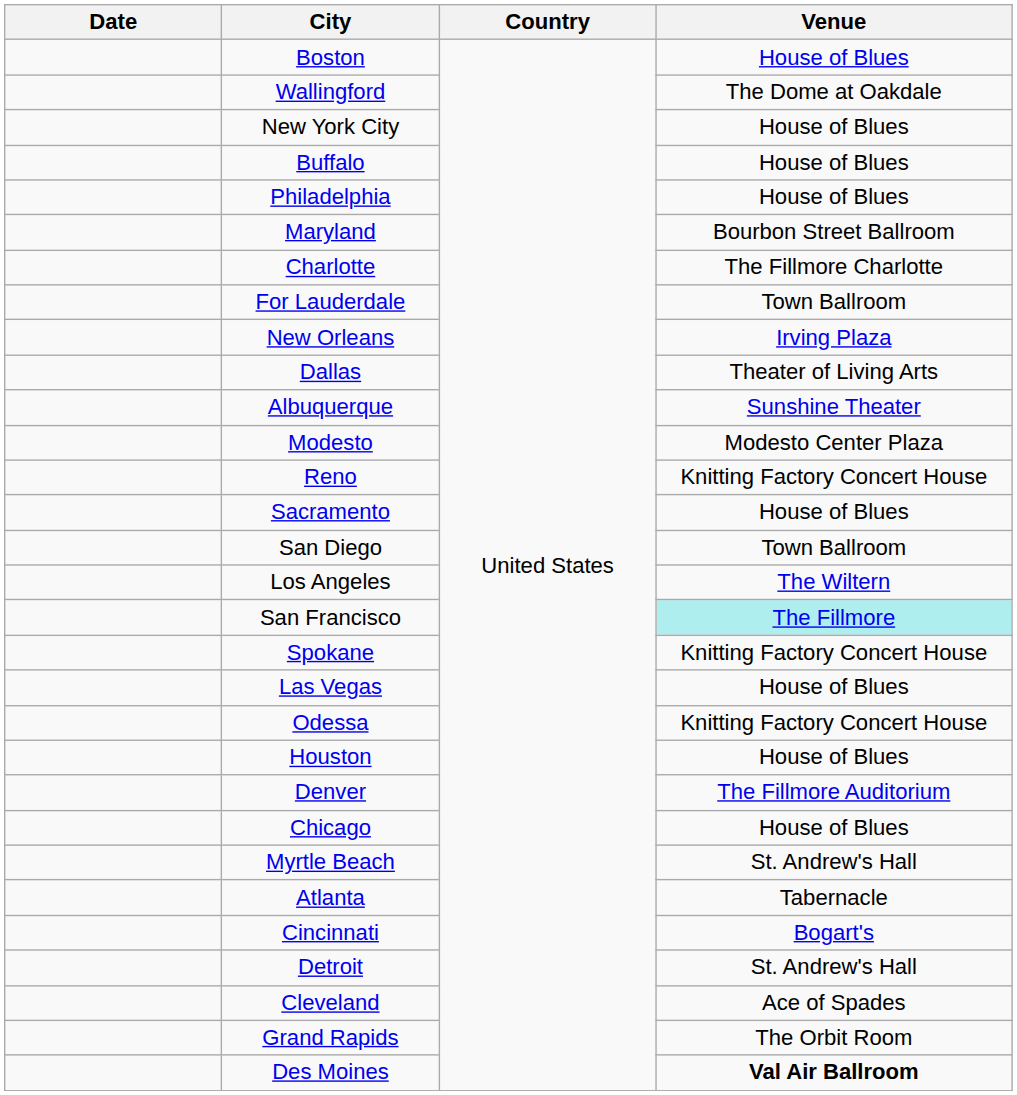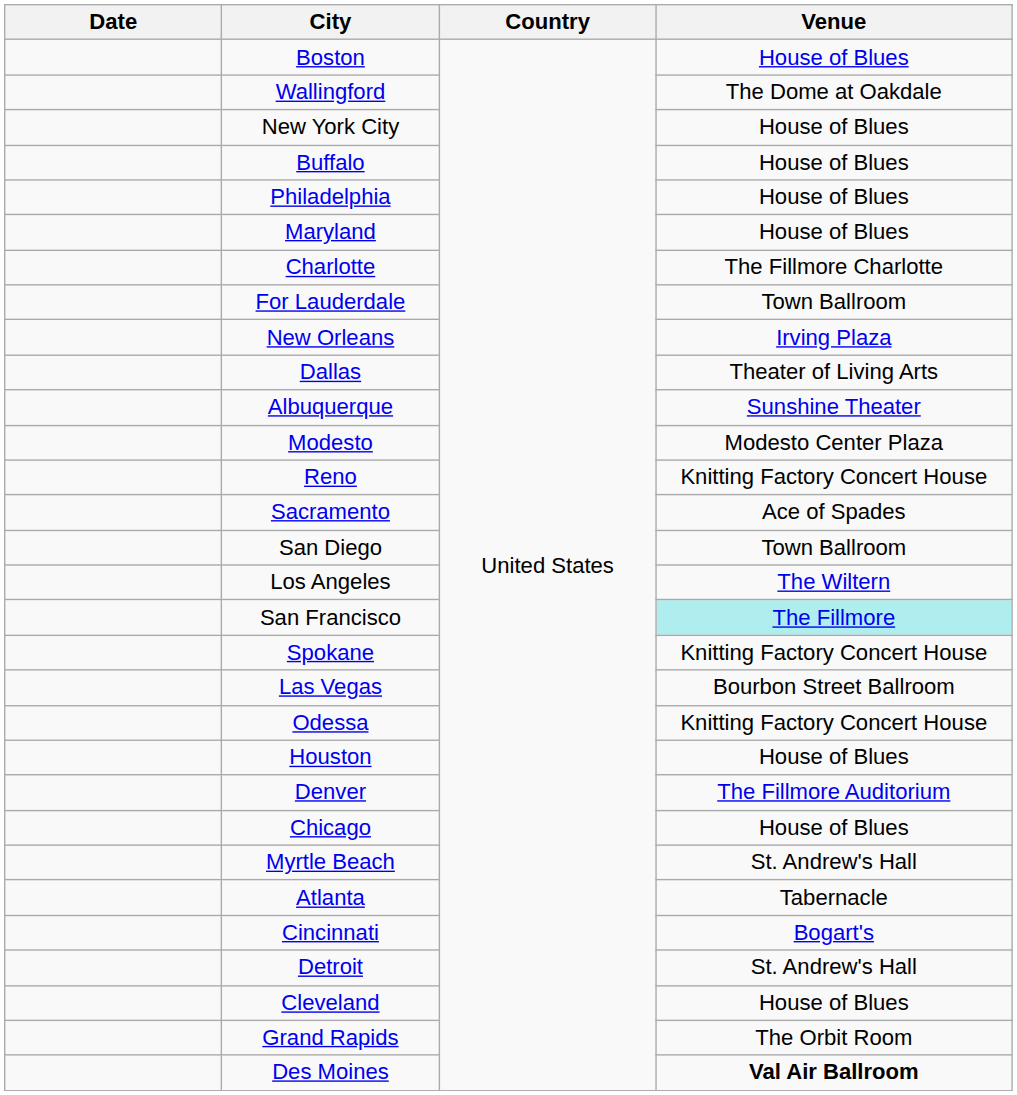 <table class="wikitable" style="text-align:center;">
 <tr>
 <th width="150">Date</th>
 <th width="150">City</th>
 <th width="150">Country</th>
 <th width="250">Venue</th>
 </tr>
 <tr>
 <td></td>
 <td><a href='#'>Boston</a></td>
 <td rowspan="30">United States</td>
 <td><a href='#'>House of Blues</a></td>
 </tr>
 <tr>
 <td></td>
 <td><a href='#'>Wallingford</a></td>
 <td>The Dome at Oakdale</td>
 </tr>
 <tr>
 <td></td>
 <td>New York City</td>
 <td>House of Blues</td>
 </tr>
 <tr>
 <td></td>
 <td><a href='#'>Buffalo</a></td>
 <td>House of Blues</td>
 </tr>
 <tr>
 <td></td>
 <td><a href='#'>Philadelphia</a></td>
 <td>House of Blues</td>
 </tr>
 <tr>
 <td></td>
 <td><a href='#'>Maryland</a></td>
-<td>Bourbon Street Ballroom</td>
+<td>House of Blues</td>
 </tr>
 <tr>
 <td></td>
 <td><a href='#'>Charlotte</a></td>
 <td>The Fillmore Charlotte</td>
 </tr>
 <tr>
 <td></td>
 <td><a href='#'>For Lauderdale</a></td>
 <td>Town Ballroom</td>
 </tr>
 <tr>
 <td></td>
 <td><a href='#'>New Orleans</a></td>
 <td><a href='#'>Irving Plaza</a></td>
 </tr>
 <tr>
 <td></td>
 <td><a href='#'>Dallas</a></td>
 <td>Theater of Living Arts</td>
 </tr>
 <tr>
 <td></td>
 <td><a href='#'>Albuquerque</a></td>
 <td><a href='#'>Sunshine Theater</a></td>
 </tr>
 <tr>
 <td></td>
 <td><a href='#'>Modesto</a></td>
 <td>Modesto Center Plaza</td>
 </tr>
 <tr>
 <td></td>
 <td><a href='#'>Reno</a></td>
 <td>Knitting Factory Concert House</td>
 </tr>
 <tr>
 <td></td>
 <td><a href='#'>Sacramento</a></td>
-<td>House of Blues</td>
+<td>Ace of Spades</td>
 </tr>
 <tr>
 <td></td>
 <td>San Diego</td>
 <td>Town Ballroom</td>
 </tr>
 <tr>
 <td></td>
 <td>Los Angeles</td>
 <td><a href='#'>The Wiltern</a></td>
 </tr>
 <tr>
 <td></td>
 <td>San Francisco</td>
 <td style="background: paleturquoise;"><a href='#'>The Fillmore</a></td>
 </tr>
 <tr>
 <td></td>
 <td><a href='#'>Spokane</a></td>
 <td>Knitting Factory Concert House</td>
 </tr>
 <tr>
 <td></td>
 <td><a href='#'>Las Vegas</a></td>
-<td>House of Blues</td>
+<td>Bourbon Street Ballroom</td>
 </tr>
 <tr>
 <td></td>
 <td><a href='#'>Odessa</a></td>
 <td>Knitting Factory Concert House</td>
 </tr>
 <tr>
 <td></td>
 <td><a href='#'>Houston</a></td>
 <td>House of Blues</td>
 </tr>
 <tr>
 <td></td>
 <td><a href='#'>Denver</a></td>
 <td><a href='#'>The Fillmore Auditorium</a></td>
 </tr>
 <tr>
 <td></td>
 <td><a href='#'>Chicago</a></td>
 <td>House of Blues</td>
 </tr>
 <tr>
 <td></td>
 <td><a href='#'>Myrtle Beach</a></td>
 <td>St. Andrew's Hall</td>
 </tr>
 <tr>
 <td></td>
 <td><a href='#'>Atlanta</a></td>
 <td>Tabernacle</td>
 </tr>
 <tr>
 <td></td>
 <td><a href='#'>Cincinnati</a></td>
 <td><a href='#'>Bogart's</a></td>
 </tr>
 <tr>
 <td></td>
 <td><a href='#'>Detroit</a></td>
 <td>St. Andrew's Hall</td>
 </tr>
 <tr>
 <td></td>
 <td><a href='#'>Cleveland</a></td>
-<td>Ace of Spades</td>
+<td>House of Blues</td>
 </tr>
 <tr>
 <td></td>
 <td><a href='#'>Grand Rapids</a></td>
 <td>The Orbit Room</td>
 </tr>
 <tr>
 <td></td>
 <td><a href='#'>Des Moines</a></td>
 <td><strong>Val Air Ballroom</strong></td>
 </tr>
 </table>
